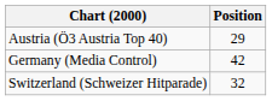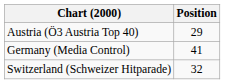 <table class="wikitable sortable">
 <tr>
 <th>Chart (2000)</th>
 <th>Position</th>
 </tr>
 <tr>
 <td>Austria (Ö3 Austria Top 40)</td>
 <td align="center">29</td>
 </tr>
 <tr>
 <td>Germany (Media Control)</td>
-<td align="center">42</td>
+<td align="center">41</td>
 </tr>
 <tr>
 <td>Switzerland (Schweizer Hitparade)</td>
 <td align="center">32</td>
 </tr>
 </table>
